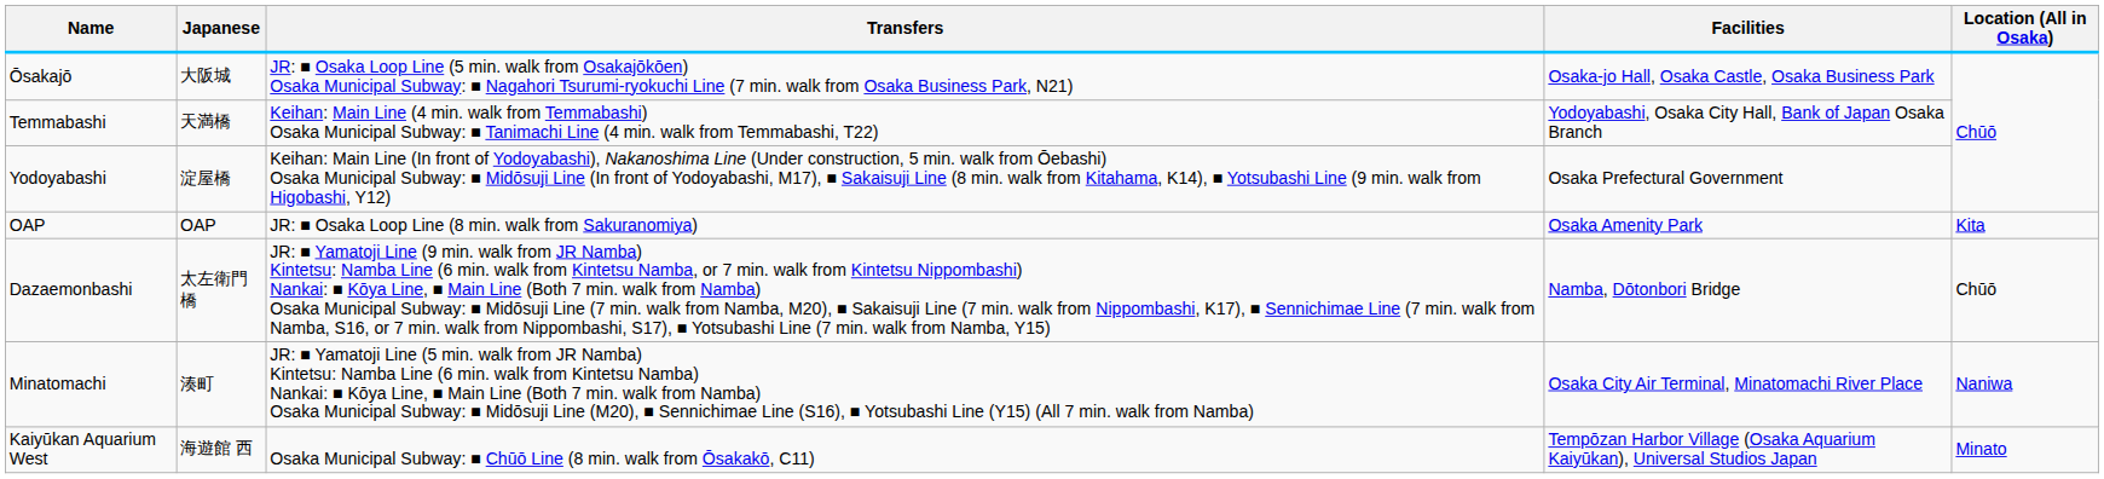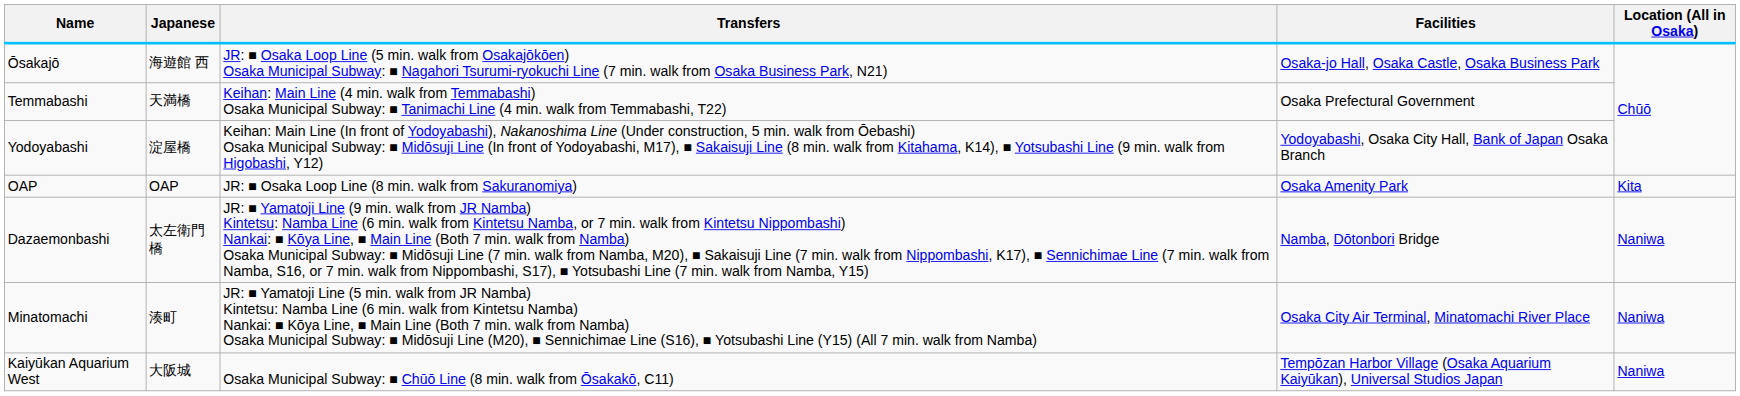 <table class="wikitable">
 <tr style="border-bottom:deepskyblue solid 3px;">
 <th>Name</th>
 <th>Japanese</th>
 <th>Transfers</th>
 <th>Facilities</th>
 <th>Location (All in <a href='#'>Osaka</a>)</th>
 </tr>
 <tr>
 <td>Ōsakajō</td>
-<td>大阪城</td>
+<td>海遊館 西</td>
 <td><a href='#'>JR</a>: <span>■</span> <a href='#'>Osaka Loop Line</a> (5 min. walk from <a href='#'>Osakajōkōen</a>)<br><a href='#'>Osaka Municipal Subway</a>: <span>■</span> <a href='#'>Nagahori Tsurumi-ryokuchi Line</a> (7 min. walk from <a href='#'>Osaka Business Park</a>, N21)</td>
 <td><a href='#'>Osaka-jo Hall</a>, <a href='#'>Osaka Castle</a>, <a href='#'>Osaka Business Park</a></td>
 <td rowspan=3><a href='#'>Chūō</a></td>
 </tr>
 <tr>
 <td>Temmabashi</td>
 <td>天満橋</td>
 <td><a href='#'>Keihan</a>: <a href='#'>Main Line</a> (4 min. walk from <a href='#'>Temmabashi</a>)<br>Osaka Municipal Subway: <span>■</span> <a href='#'>Tanimachi Line</a> (4 min. walk from Temmabashi, T22)</td>
-<td><a href='#'>Yodoyabashi</a>, Osaka City Hall, <a href='#'>Bank of Japan</a> Osaka Branch</td>
+<td>Osaka Prefectural Government</td>
 </tr>
 <tr>
 <td>Yodoyabashi</td>
 <td>淀屋橋</td>
 <td>Keihan: Main Line (In front of <a href='#'>Yodoyabashi</a>), <em>Nakanoshima Line</em> (Under construction, 5 min. walk from Ōebashi)<br>Osaka Municipal Subway: <span>■</span> <a href='#'>Midōsuji Line</a> (In front of Yodoyabashi, M17), <span>■</span> <a href='#'>Sakaisuji Line</a> (8 min. walk from <a href='#'>Kitahama</a>, K14), <span>■</span> <a href='#'>Yotsubashi Line</a> (9 min. walk from <a href='#'>Higobashi</a>, Y12)</td>
-<td>Osaka Prefectural Government</td>
+<td><a href='#'>Yodoyabashi</a>, Osaka City Hall, <a href='#'>Bank of Japan</a> Osaka Branch</td>
 </tr>
 <tr>
 <td>OAP</td>
 <td>OAP</td>
 <td>JR: <span>■</span> Osaka Loop Line (8 min. walk from <a href='#'>Sakuranomiya</a>)</td>
 <td><a href='#'>Osaka Amenity Park</a></td>
 <td><a href='#'>Kita</a></td>
 </tr>
 <tr>
 <td>Dazaemonbashi</td>
 <td>太左衛門橋</td>
 <td>JR: <span>■</span> <a href='#'>Yamatoji Line</a> (9 min. walk from <a href='#'>JR Namba</a>)<br><a href='#'>Kintetsu</a>: <a href='#'>Namba Line</a> (6 min. walk from <a href='#'>Kintetsu Namba</a>, or 7 min. walk from <a href='#'>Kintetsu Nippombashi</a>)<br><a href='#'>Nankai</a>: <span>■</span> <a href='#'>Kōya Line</a>, <span>■</span> <a href='#'>Main Line</a> (Both 7 min. walk from <a href='#'>Namba</a>)<br>Osaka Municipal Subway: <span>■</span> Midōsuji Line (7 min. walk from Namba, M20), <span>■</span> Sakaisuji Line (7 min. walk from <a href='#'>Nippombashi</a>, K17), <span>■</span> <a href='#'>Sennichimae Line</a> (7 min. walk from Namba, S16, or 7 min. walk from Nippombashi, S17), <span>■</span> Yotsubashi Line (7 min. walk from Namba, Y15)</td>
 <td><a href='#'>Namba</a>, <a href='#'>Dōtonbori</a> Bridge</td>
-<td>Chūō</td>
+<td><a href='#'>Naniwa</a></td>
 </tr>
 <tr>
 <td>Minatomachi</td>
 <td>湊町</td>
 <td>JR: <span>■</span> Yamatoji Line (5 min. walk from JR Namba)<br>Kintetsu: Namba Line (6 min. walk from Kintetsu Namba)<br>Nankai: <span>■</span> Kōya Line, <span>■</span> Main Line (Both 7 min. walk from Namba)<br>Osaka Municipal Subway: <span>■</span> Midōsuji Line (M20), <span>■</span> Sennichimae Line (S16), <span>■</span> Yotsubashi Line (Y15) (All 7 min. walk from Namba)</td>
 <td><a href='#'>Osaka City Air Terminal</a>, <a href='#'>Minatomachi River Place</a></td>
 <td><a href='#'>Naniwa</a></td>
 </tr>
 <tr>
 <td>Kaiyūkan Aquarium West</td>
-<td>海遊館 西</td>
+<td>大阪城</td>
 <td><br>Osaka Municipal Subway: <span>■</span> <a href='#'>Chūō Line</a> (8 min. walk from <a href='#'>Ōsakakō</a>, C11)</td>
 <td><a href='#'>Tempōzan Harbor Village</a> (<a href='#'>Osaka Aquarium Kaiyūkan</a>), <a href='#'>Universal Studios Japan</a></td>
-<td><a href='#'>Minato</a></td>
+<td><a href='#'>Naniwa</a></td>
 </tr>
 </table>
